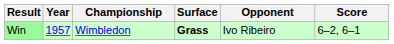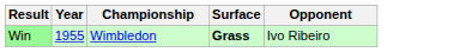 <table class="sortable wikitable">
 <tr>
 <th>Result</th>
 <th>Year</th>
 <th style="width:140px">Championship</th>
 <th>Surface</th>
 <th style="width:130px">Opponent</th>
-<th style="width:100px"  class="unsortable">Score</th>
 </tr>
 <tr style="background:#ccffcc;">
 <td style=background:#98fb98>Win</td>
-<td><a href='#'>1957</a></td>
+<td><a href='#'>1955</a></td>
 <td><a href='#'>Wimbledon</a></td>
 <td><strong>Grass</strong></td>
 <td> Ivo Ribeiro</td>
-<td>6–2, 6–1</td>
 </tr>
 </table>
